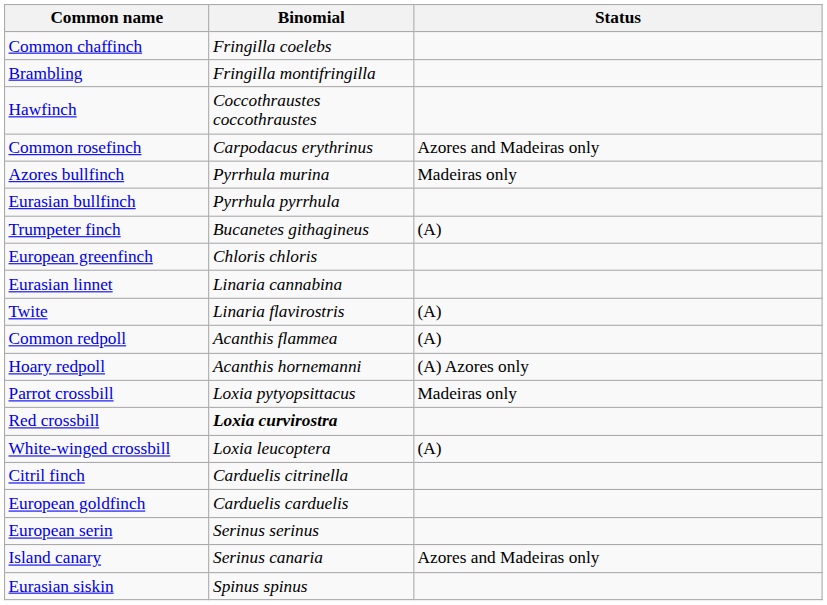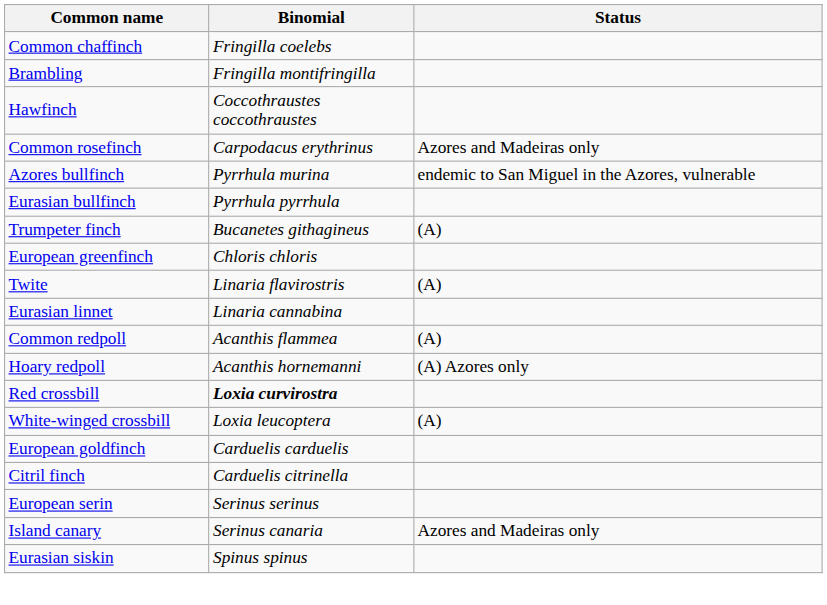 <table width=60% class="wikitable">
 <tr>
 <th width=15%>Common name</th>
 <th width=15%>Binomial</th>
 <th width=30%>Status</th>
 </tr>
 <tr>
 <td><a href='#'>Common chaffinch</a></td>
 <td><em>Fringilla coelebs</em></td>
 <td></td>
 </tr>
 <tr>
 <td><a href='#'>Brambling</a></td>
 <td><em>Fringilla montifringilla</em></td>
 <td></td>
 </tr>
 <tr>
 <td><a href='#'>Hawfinch</a></td>
 <td><em>Coccothraustes coccothraustes</em></td>
 <td></td>
 </tr>
 <tr>
 <td><a href='#'>Common rosefinch</a></td>
 <td><em>Carpodacus erythrinus</em></td>
 <td>Azores and Madeiras only</td>
 </tr>
 <tr>
 <td><a href='#'>Azores bullfinch</a></td>
 <td><em>Pyrrhula murina</em></td>
-<td>Madeiras only</td>
+<td>endemic to San Miguel in the Azores, vulnerable</td>
 </tr>
 <tr>
 <td><a href='#'>Eurasian bullfinch</a></td>
 <td><em>Pyrrhula pyrrhula</em></td>
 <td></td>
 </tr>
 <tr>
 <td><a href='#'>Trumpeter finch</a></td>
 <td><em>Bucanetes githagineus</em></td>
 <td>(A)</td>
 </tr>
 <tr>
 <td><a href='#'>European greenfinch</a></td>
 <td><em>Chloris chloris</em></td>
 <td></td>
 </tr>
 <tr>
+<td><a href='#'>Twite</a></td>
+<td><em>Linaria flavirostris</em></td>
+<td>(A)</td>
+</tr>
+<tr>
 <td><a href='#'>Eurasian linnet</a></td>
 <td><em>Linaria cannabina</em></td>
 <td></td>
-</tr>
-<tr>
-<td><a href='#'>Twite</a></td>
-<td><em>Linaria flavirostris</em></td>
-<td>(A)</td>
 </tr>
 <tr>
 <td><a href='#'>Common redpoll</a></td>
 <td><em>Acanthis flammea</em></td>
 <td>(A)</td>
 </tr>
 <tr>
 <td><a href='#'>Hoary redpoll</a></td>
 <td><em>Acanthis hornemanni</em></td>
 <td>(A) Azores only</td>
 </tr>
 <tr>
-<td><a href='#'>Parrot crossbill</a></td>
-<td><em>Loxia pytyopsittacus</em></td>
-<td>Madeiras only</td>
-</tr>
-<tr>
 <td><a href='#'>Red crossbill</a></td>
 <td><strong><em>Loxia curvirostra</em></strong></td>
 <td></td>
 </tr>
 <tr>
 <td><a href='#'>White-winged crossbill</a></td>
 <td><em>Loxia leucoptera</em></td>
 <td>(A)</td>
 </tr>
 <tr>
-<td><a href='#'>Citril finch</a></td>
-<td><em>Carduelis citrinella</em></td>
+<td><a href='#'>European goldfinch</a></td>
+<td><em>Carduelis carduelis</em></td>
 <td></td>
 </tr>
 <tr>
-<td><a href='#'>European goldfinch</a></td>
-<td><em>Carduelis carduelis</em></td>
+<td><a href='#'>Citril finch</a></td>
+<td><em>Carduelis citrinella</em></td>
 <td></td>
 </tr>
 <tr>
 <td><a href='#'>European serin</a></td>
 <td><em>Serinus serinus</em></td>
 <td></td>
 </tr>
 <tr>
 <td><a href='#'>Island canary</a></td>
 <td><em>Serinus canaria</em></td>
 <td>Azores and Madeiras only</td>
 </tr>
 <tr>
 <td><a href='#'>Eurasian siskin</a></td>
 <td><em>Spinus spinus</em></td>
 <td></td>
 </tr>
 </table>
